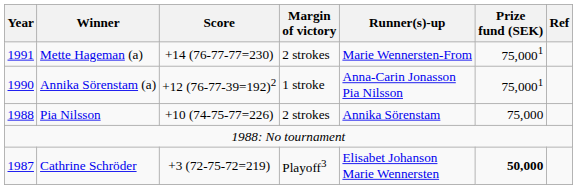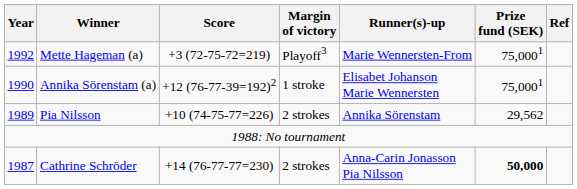 <table class=wikitable style="font-size:95%">
 <tr>
 <th>Year</th>
 <th>Winner</th>
 <th>Score</th>
 <th>Margin<br>of victory</th>
 <th>Runner(s)-up</th>
 <th>Prize<br>fund (SEK)</th>
 <th>Ref</th>
 </tr>
 <tr>
-<td><a href='#'>1991</a></td>
+<td><a href='#'>1992</a></td>
 <td> <a href='#'>Mette Hageman</a> (a)</td>
-<td align=center>+14 (76-77-77=230)</td>
-<td>2 strokes</td>
+<td align=center>+3 (72-75-72=219)</td>
+<td>Playoff<sup>3</sup></td>
 <td> <a href='#'>Marie Wennersten-From</a></td>
 <td align=right>75,000<sup>1</sup></td>
 <td></td>
 </tr>
 <tr>
 <td><a href='#'>1990</a></td>
 <td> <a href='#'>Annika Sörenstam</a> (a)</td>
 <td align=center>+12 (76-77-39=192)<sup>2</sup></td>
 <td>1 stroke</td>
-<td> <a href='#'>Anna-Carin Jonasson</a><br> <a href='#'>Pia Nilsson</a></td>
+<td> <a href='#'>Elisabet Johanson</a><br> <a href='#'>Marie Wennersten</a></td>
 <td align=right>75,000<sup>1</sup></td>
 <td></td>
 </tr>
 <tr>
-<td><a href='#'>1988</a></td>
+<td><a href='#'>1989</a></td>
 <td> <a href='#'>Pia Nilsson</a></td>
 <td align=center>+10 (74-75-77=226)</td>
 <td>2 strokes</td>
 <td> <a href='#'>Annika Sörenstam</a></td>
-<td align=right>75,000</td>
+<td align=right>29,562</td>
 <td></td>
 </tr>
 <tr>
 <td colspan=7 align=center><em>1988: No tournament</em></td>
 </tr>
 <tr>
 <td><a href='#'>1987</a></td>
 <td> <a href='#'>Cathrine Schröder</a></td>
-<td align=center>+3 (72-75-72=219)</td>
-<td>Playoff<sup>3</sup></td>
-<td> <a href='#'>Elisabet Johanson</a><br> <a href='#'>Marie Wennersten</a></td>
+<td align=center>+14 (76-77-77=230)</td>
+<td>2 strokes</td>
+<td> <a href='#'>Anna-Carin Jonasson</a><br> <a href='#'>Pia Nilsson</a></td>
 <td align=right><strong>50,000</strong></td>
 <td></td>
 </tr>
 </table>
